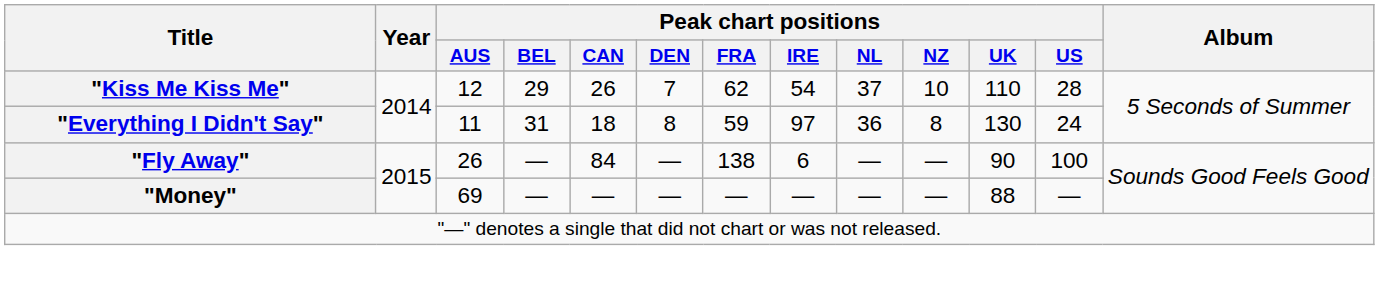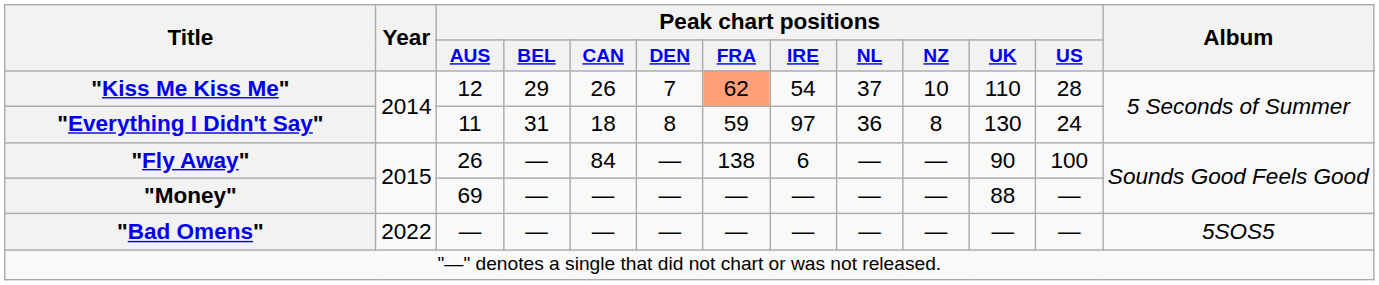 <table class="wikitable plainrowheaders" style="text-align:center;">
 <tr>
 <th scope="col" rowspan="2" style="width:16em;">Title</th>
 <th scope="col" rowspan="2" style="width:1em;">Year</th>
 <th scope="col" colspan="10">Peak chart positions</th>
 <th scope="col" rowspan="2">Album</th>
 </tr>
 <tr>
 <th scope="col" style="width:3em;font-size:85%;"><a href='#'>AUS</a><br></th>
 <th scope="col" style="width:3em;font-size:85%;"><a href='#'>BEL</a><br></th>
 <th scope="col" style="width:3em;font-size:85%;"><a href='#'>CAN</a><br></th>
 <th scope="col" style="width:3em;font-size:85%;"><a href='#'>DEN</a><br></th>
 <th scope="col" style="width:3em;font-size:85%;"><a href='#'>FRA</a><br></th>
 <th scope="col" style="width:3em;font-size:85%;"><a href='#'>IRE</a><br></th>
 <th scope="col" style="width:3em;font-size:85%;"><a href='#'>NL</a><br></th>
 <th scope="col" style="width:3em;font-size:85%;"><a href='#'>NZ</a><br></th>
 <th scope="col" style="width:3em;font-size:85%;"><a href='#'>UK</a><br></th>
 <th scope="col" style="width:3em;font-size:85%;"><a href='#'>US</a><br></th>
 </tr>
 <tr>
 <th scope="row">"<a href='#'>Kiss Me Kiss Me</a>"</th>
 <td rowspan="2">2014</td>
 <td>12</td>
 <td>29</td>
 <td>26</td>
 <td>7</td>
-<td>62</td>
+<td style="background: lightsalmon;">62</td>
 <td>54</td>
 <td>37</td>
 <td>10</td>
 <td>110</td>
 <td>28</td>
 <td rowspan="2"><em>5 Seconds of Summer</em></td>
 </tr>
 <tr>
 <th scope="row">"<a href='#'>Everything I Didn't Say</a>"</th>
 <td>11</td>
 <td>31</td>
 <td>18</td>
 <td>8</td>
 <td>59</td>
 <td>97</td>
 <td>36</td>
 <td>8</td>
 <td>130</td>
 <td>24</td>
 </tr>
 <tr>
 <th scope="row">"<a href='#'>Fly Away</a>"</th>
 <td rowspan="2">2015</td>
 <td>26</td>
 <td>—</td>
 <td>84</td>
 <td>—</td>
 <td>138</td>
 <td>6</td>
 <td>—</td>
 <td>—</td>
 <td>90</td>
 <td>100</td>
 <td rowspan="2"><em>Sounds Good Feels Good</em></td>
 </tr>
 <tr>
 <th scope="row">"Money"</th>
 <td>69</td>
 <td>—</td>
 <td>—</td>
 <td>—</td>
 <td>—</td>
 <td>—</td>
 <td>—</td>
 <td>—</td>
 <td>88</td>
 <td>—</td>
 </tr>
 <tr>
+<th scope="row">"<a href='#'>Bad Omens</a>"</th>
+<td>2022</td>
+<td>—</td>
+<td>—</td>
+<td>—</td>
+<td>—</td>
+<td>—</td>
+<td>—</td>
+<td>—</td>
+<td>—</td>
+<td>—</td>
+<td>—</td>
+<td><em>5SOS5</em></td>
+</tr>
+<tr>
 <td colspan="13" style="font-size:85%">"—" denotes a single that did not chart or was not released.</td>
 </tr>
 </table>
